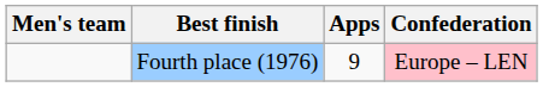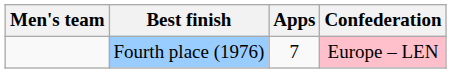 <table class="wikitable" style="text-align: center; font-size: 90%; margin-left: 1em;">
 <tr>
 <th>Men's team</th>
 <th>Best finish</th>
 <th>Apps</th>
 <th>Confederation</th>
 </tr>
 <tr>
 <td style="text-align: left;"></td>
 <td style="background-color: #9acdff; text-align: left;">Fourth place (1976)</td>
-<td>9</td>
+<td>7</td>
 <td style="background: pink;">Europe – LEN</td>
 </tr>
 </table>
